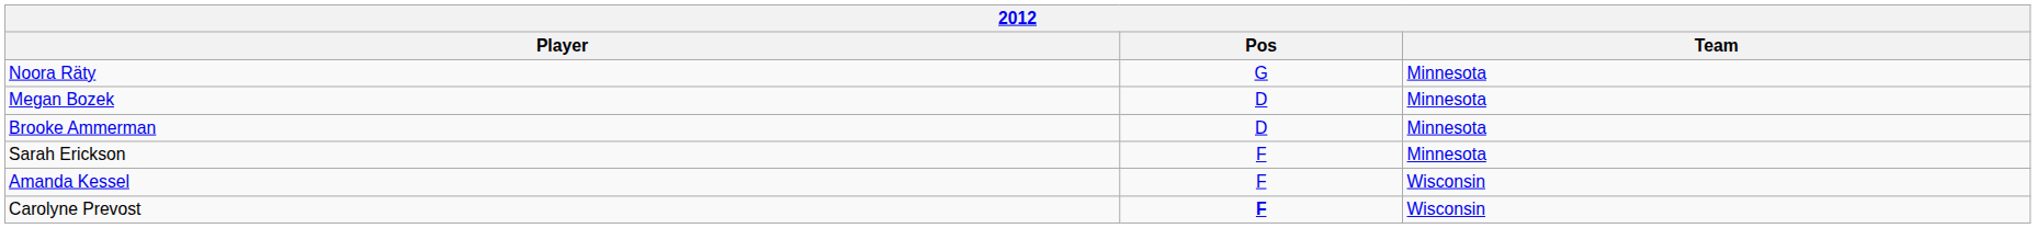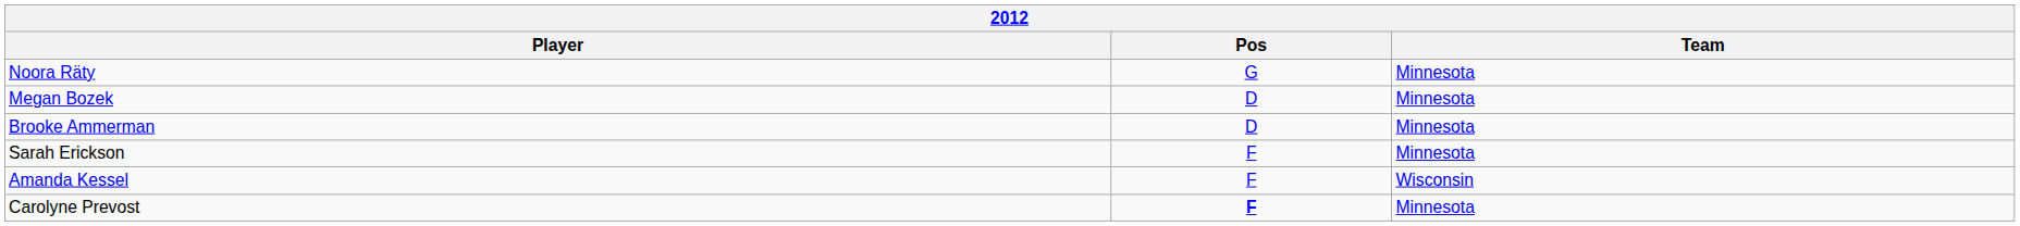 <table class="wikitable" width=95%>
 <tr>
 <th colspan=3><a href='#'>2012</a></th>
 </tr>
 <tr>
 <th>Player</th>
 <th>Pos</th>
 <th>Team</th>
 </tr>
 <tr>
 <td><a href='#'>Noora Räty</a></td>
 <td style="text-align:center;"><a href='#'>G</a></td>
 <td><a href='#'>Minnesota</a></td>
 </tr>
 <tr>
 <td><a href='#'>Megan Bozek</a></td>
 <td style="text-align:center;"><a href='#'>D</a></td>
 <td><a href='#'>Minnesota</a></td>
 </tr>
 <tr>
 <td><a href='#'>Brooke Ammerman</a></td>
 <td style="text-align:center;"><a href='#'>D</a></td>
 <td><a href='#'>Minnesota</a></td>
 </tr>
 <tr>
 <td>Sarah Erickson</td>
 <td style="text-align:center;"><a href='#'>F</a></td>
 <td><a href='#'>Minnesota</a></td>
 </tr>
 <tr>
 <td><a href='#'>Amanda Kessel</a></td>
 <td style="text-align:center;"><a href='#'>F</a></td>
 <td><a href='#'>Wisconsin</a></td>
 </tr>
 <tr>
 <td>Carolyne Prevost</td>
 <td style="text-align:center;"><strong><a href='#'>F</a></strong></td>
-<td><a href='#'>Wisconsin</a></td>
+<td><a href='#'>Minnesota</a></td>
 </tr>
 </table>
